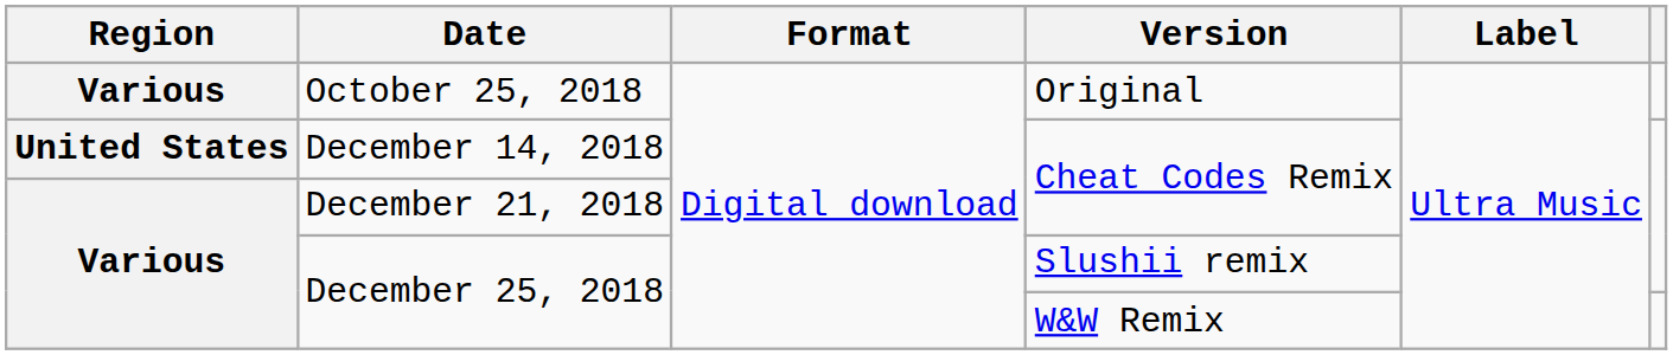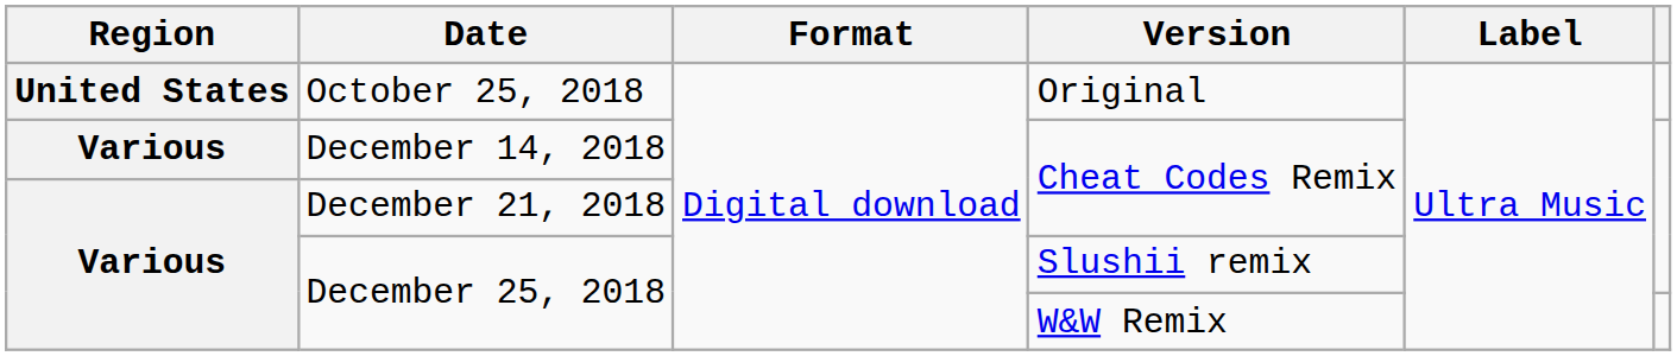 <table class="wikitable plainrowheaders">
 <tr>
 <th scope="col">Region</th>
 <th scope="col">Date</th>
 <th scope="col">Format</th>
 <th scope="col">Version</th>
 <th scope="col">Label</th>
 <th scope="col"></th>
 </tr>
 <tr>
-<th scope="row">Various</th>
+<th scope="row">United States</th>
 <td>October 25, 2018</td>
 <td scope="row" rowspan="5"><a href='#'>Digital download</a></td>
 <td>Original</td>
 <td scope="row" rowspan="5"><a href='#'>Ultra Music</a></td>
 <td></td>
 </tr>
 <tr>
-<th scope="row">United States</th>
+<th scope="row">Various</th>
 <td>December 14, 2018</td>
 <td scope="row" rowspan="2"><a href='#'>Cheat Codes</a> Remix</td>
 <td rowspan="3"></td>
 </tr>
 <tr>
 <th scope="row" rowspan="3">Various</th>
 <td>December 21, 2018</td>
 </tr>
 <tr>
 <td rowspan="2">December 25, 2018</td>
 <td><a href='#'>Slushii</a> remix</td>
 </tr>
 <tr>
 <td><a href='#'>W&W</a> Remix</td>
 <td></td>
 </tr>
 </table>
